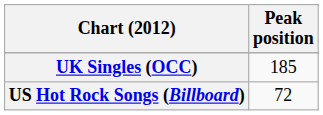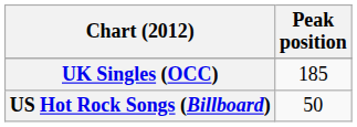 <table class="wikitable sortable plainrowheaders" style="text-align:center">
 <tr>
 <th scope="col">Chart (2012)</th>
 <th scope="col">Peak<br>position</th>
 </tr>
 <tr>
 </tr>
 <tr>
 <th scope="row"><a href='#'>UK Singles</a> (<a href='#'>OCC</a>)</th>
 <td>185</td>
 </tr>
 <tr>
 <th scope="row">US <a href='#'>Hot Rock Songs</a> (<em><a href='#'>Billboard</a></em>)</th>
-<td>72</td>
+<td>50</td>
 </tr>
 </table>
